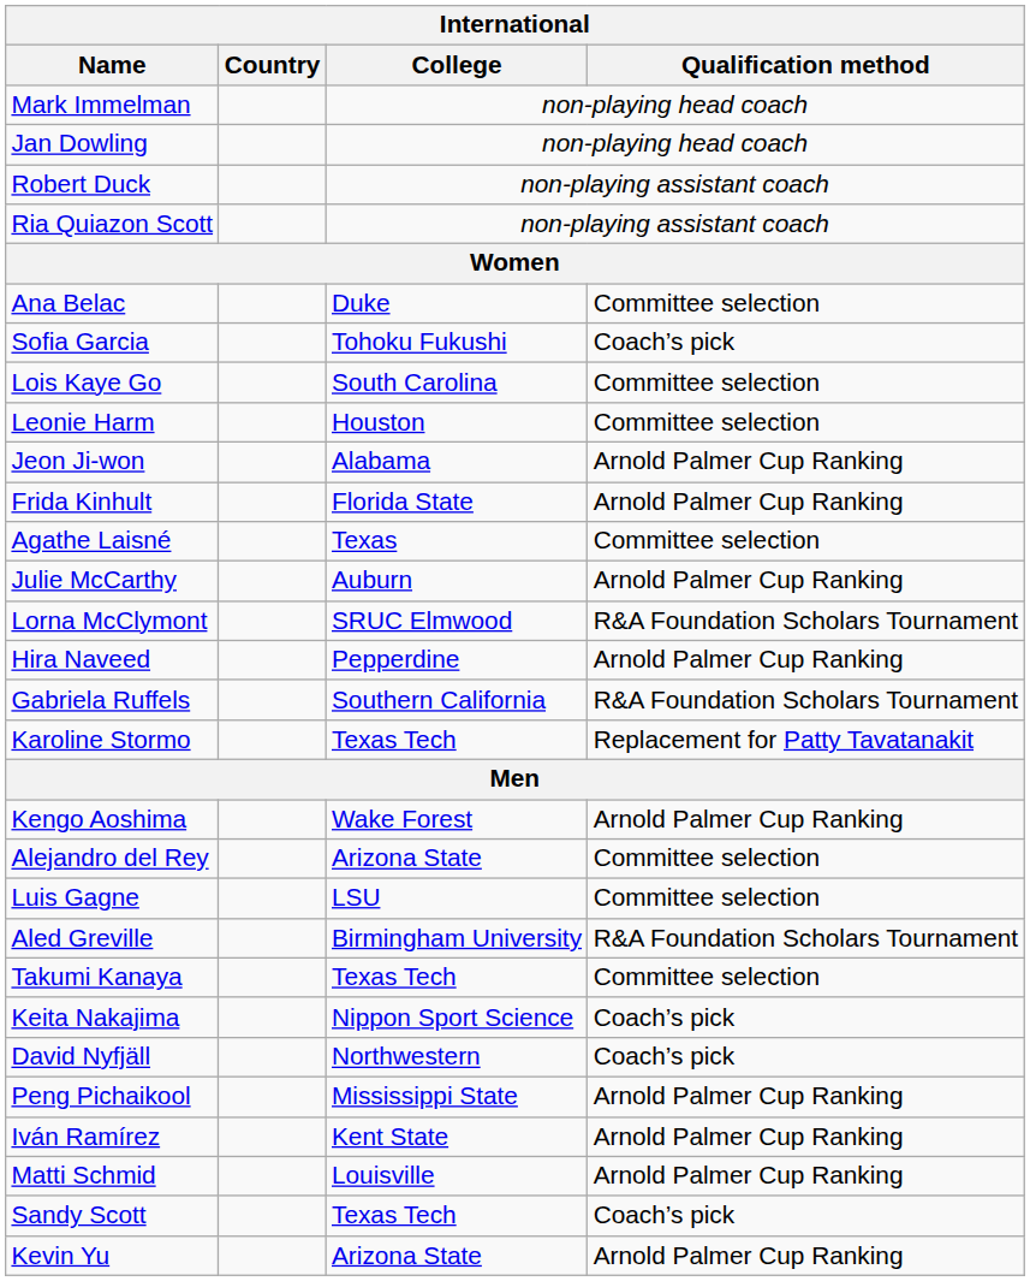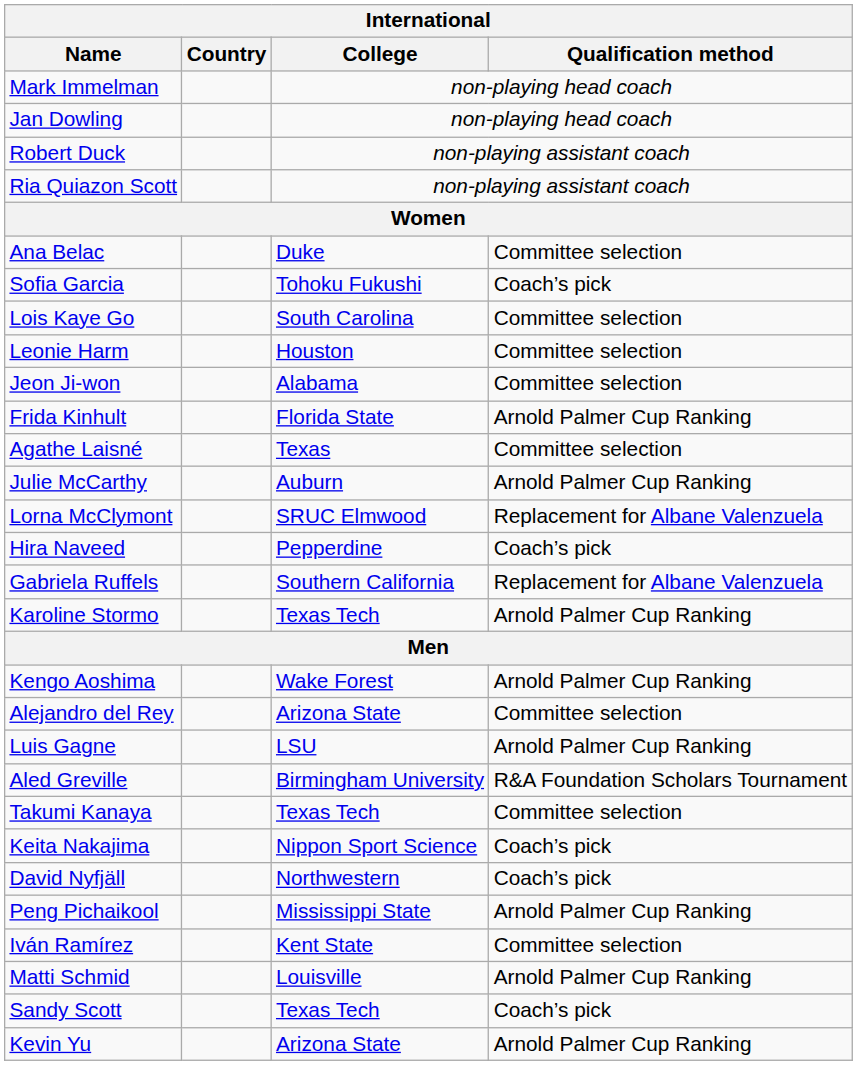 <table class="wikitable">
 <tr>
 <th colspan=4>International</th>
 </tr>
 <tr>
 <th>Name</th>
 <th>Country</th>
 <th>College</th>
 <th>Qualification method</th>
 </tr>
 <tr>
 <td><a href='#'>Mark Immelman</a></td>
 <td></td>
 <td colspan=2 align=center><em>non-playing head coach</em></td>
 </tr>
 <tr>
 <td><a href='#'>Jan Dowling</a></td>
 <td></td>
 <td colspan=2 align=center><em>non-playing head coach</em></td>
 </tr>
 <tr>
 <td><a href='#'>Robert Duck</a></td>
 <td></td>
 <td colspan=2 align=center><em>non-playing assistant coach</em></td>
 </tr>
 <tr>
 <td><a href='#'>Ria Quiazon Scott</a></td>
 <td></td>
 <td colspan=2 align=center><em>non-playing assistant coach</em></td>
 </tr>
 <tr>
 <th colspan=4>Women</th>
 </tr>
 <tr>
 <td><a href='#'>Ana Belac</a></td>
 <td></td>
 <td><a href='#'>Duke</a></td>
 <td>Committee selection</td>
 </tr>
 <tr>
 <td><a href='#'>Sofia Garcia</a></td>
 <td></td>
 <td><a href='#'>Tohoku Fukushi</a></td>
 <td>Coach’s pick</td>
 </tr>
 <tr>
 <td><a href='#'>Lois Kaye Go</a></td>
 <td></td>
 <td><a href='#'>South Carolina</a></td>
 <td>Committee selection</td>
 </tr>
 <tr>
 <td><a href='#'>Leonie Harm</a></td>
 <td></td>
 <td><a href='#'>Houston</a></td>
 <td>Committee selection</td>
 </tr>
 <tr>
 <td><a href='#'>Jeon Ji-won</a></td>
 <td></td>
 <td><a href='#'>Alabama</a></td>
-<td>Arnold Palmer Cup Ranking</td>
+<td>Committee selection</td>
 </tr>
 <tr>
 <td><a href='#'>Frida Kinhult</a></td>
 <td></td>
 <td><a href='#'>Florida State</a></td>
 <td>Arnold Palmer Cup Ranking</td>
 </tr>
 <tr>
 <td><a href='#'>Agathe Laisné</a></td>
 <td></td>
 <td><a href='#'>Texas</a></td>
 <td>Committee selection</td>
 </tr>
 <tr>
 <td><a href='#'>Julie McCarthy</a></td>
 <td></td>
 <td><a href='#'>Auburn</a></td>
 <td>Arnold Palmer Cup Ranking</td>
 </tr>
 <tr>
 <td><a href='#'>Lorna McClymont</a></td>
 <td></td>
 <td><a href='#'>SRUC Elmwood</a></td>
-<td>R&A Foundation Scholars Tournament</td>
+<td>Replacement for <a href='#'>Albane Valenzuela</a></td>
 </tr>
 <tr>
 <td><a href='#'>Hira Naveed</a></td>
 <td></td>
 <td><a href='#'>Pepperdine</a></td>
-<td>Arnold Palmer Cup Ranking</td>
+<td>Coach’s pick</td>
 </tr>
 <tr>
 <td><a href='#'>Gabriela Ruffels</a></td>
 <td></td>
 <td><a href='#'>Southern California</a></td>
-<td>R&A Foundation Scholars Tournament</td>
+<td>Replacement for <a href='#'>Albane Valenzuela</a></td>
 </tr>
 <tr>
 <td><a href='#'>Karoline Stormo</a></td>
 <td></td>
 <td><a href='#'>Texas Tech</a></td>
-<td>Replacement for <a href='#'>Patty Tavatanakit</a></td>
+<td>Arnold Palmer Cup Ranking</td>
 </tr>
 <tr>
 <th colspan=4>Men</th>
 </tr>
 <tr>
 <td><a href='#'>Kengo Aoshima</a></td>
 <td></td>
 <td><a href='#'>Wake Forest</a></td>
 <td>Arnold Palmer Cup Ranking</td>
 </tr>
 <tr>
 <td><a href='#'>Alejandro del Rey</a></td>
 <td></td>
 <td><a href='#'>Arizona State</a></td>
 <td>Committee selection</td>
 </tr>
 <tr>
 <td><a href='#'>Luis Gagne</a></td>
 <td></td>
 <td><a href='#'>LSU</a></td>
-<td>Committee selection</td>
+<td>Arnold Palmer Cup Ranking</td>
 </tr>
 <tr>
 <td><a href='#'>Aled Greville</a></td>
 <td></td>
 <td><a href='#'>Birmingham University</a></td>
 <td>R&A Foundation Scholars Tournament</td>
 </tr>
 <tr>
 <td><a href='#'>Takumi Kanaya</a></td>
 <td></td>
 <td><a href='#'>Texas Tech</a></td>
 <td>Committee selection</td>
 </tr>
 <tr>
 <td><a href='#'>Keita Nakajima</a></td>
 <td></td>
 <td><a href='#'>Nippon Sport Science</a></td>
 <td>Coach’s pick</td>
 </tr>
 <tr>
 <td><a href='#'>David Nyfjäll</a></td>
 <td></td>
 <td><a href='#'>Northwestern</a></td>
 <td>Coach’s pick</td>
 </tr>
 <tr>
 <td><a href='#'>Peng Pichaikool</a></td>
 <td></td>
 <td><a href='#'>Mississippi State</a></td>
 <td>Arnold Palmer Cup Ranking</td>
 </tr>
 <tr>
 <td><a href='#'>Iván Ramírez</a></td>
 <td></td>
 <td><a href='#'>Kent State</a></td>
-<td>Arnold Palmer Cup Ranking</td>
+<td>Committee selection</td>
 </tr>
 <tr>
 <td><a href='#'>Matti Schmid</a></td>
 <td></td>
 <td><a href='#'>Louisville</a></td>
 <td>Arnold Palmer Cup Ranking</td>
 </tr>
 <tr>
 <td><a href='#'>Sandy Scott</a></td>
 <td></td>
 <td><a href='#'>Texas Tech</a></td>
 <td>Coach’s pick</td>
 </tr>
 <tr>
 <td><a href='#'>Kevin Yu</a></td>
 <td></td>
 <td><a href='#'>Arizona State</a></td>
 <td>Arnold Palmer Cup Ranking</td>
 </tr>
 </table>
